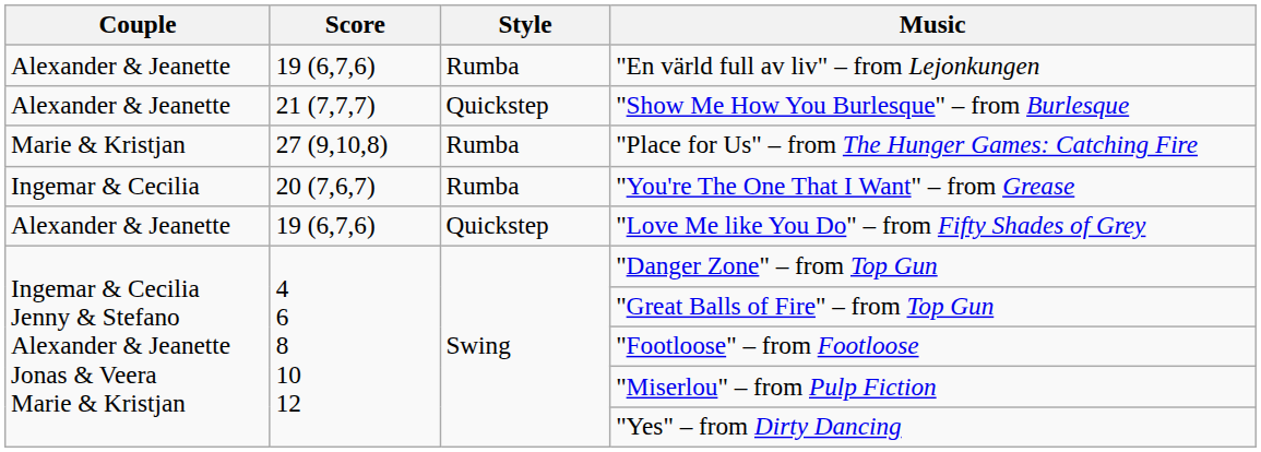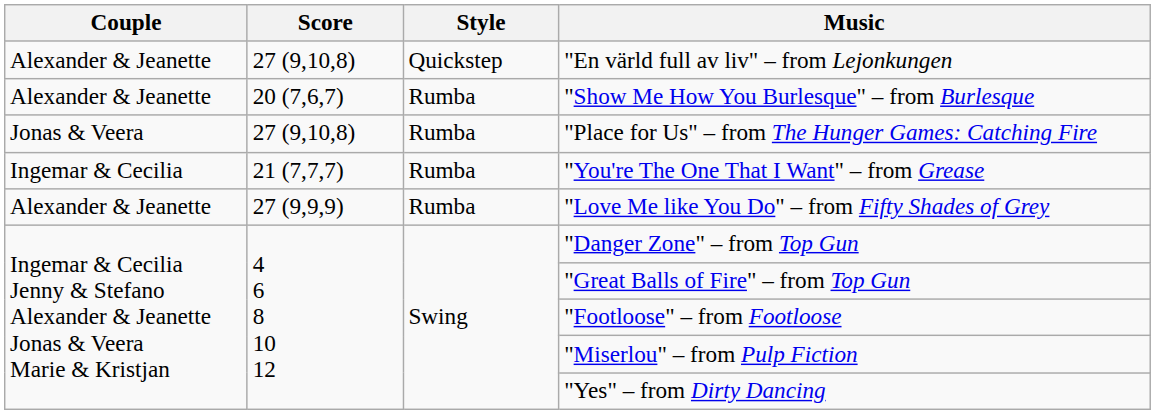 <table class="wikitable">
 <tr>
 <th width="160">Couple</th>
 <th width="100">Score</th>
 <th width="100">Style</th>
 <th width="400">Music</th>
 </tr>
 <tr>
 <td>Alexander & Jeanette</td>
-<td>19 (6,7,6)</td>
-<td>Rumba</td>
+<td>27 (9,10,8)</td>
+<td>Quickstep</td>
 <td>"En värld full av liv" – from <em>Lejonkungen</em></td>
 </tr>
 <tr>
 <td>Alexander & Jeanette</td>
-<td>21 (7,7,7)</td>
-<td>Quickstep</td>
+<td>20 (7,6,7)</td>
+<td>Rumba</td>
 <td>"<a href='#'>Show Me How You Burlesque</a>" – from <em><a href='#'>Burlesque</a></em></td>
 </tr>
 <tr>
-<td>Marie & Kristjan</td>
+<td>Jonas & Veera</td>
 <td>27 (9,10,8)</td>
 <td>Rumba</td>
 <td>"Place for Us" – from <em><a href='#'>The Hunger Games: Catching Fire</a></em></td>
 </tr>
 <tr>
 <td>Ingemar & Cecilia</td>
-<td>20 (7,6,7)</td>
+<td>21 (7,7,7)</td>
 <td>Rumba</td>
 <td>"<a href='#'>You're The One That I Want</a>" – from <em><a href='#'>Grease</a></em></td>
 </tr>
 <tr>
 <td>Alexander & Jeanette</td>
-<td>19 (6,7,6)</td>
-<td>Quickstep</td>
+<td>27 (9,9,9)</td>
+<td>Rumba</td>
 <td>"<a href='#'>Love Me like You Do</a>" – from <em><a href='#'>Fifty Shades of Grey</a></em></td>
 </tr>
 <tr>
 <td rowspan=5>Ingemar & Cecilia<br>Jenny & Stefano<br>Alexander & Jeanette<br>Jonas & Veera<br>Marie & Kristjan</td>
 <td rowspan=5>4<br>6<br>8<br>10<br>12</td>
 <td rowspan=5>Swing</td>
 <td>"<a href='#'>Danger Zone</a>" – from <em><a href='#'>Top Gun</a></em></td>
 </tr>
 <tr>
 <td>"<a href='#'>Great Balls of Fire</a>" – from <em><a href='#'>Top Gun</a></em></td>
 </tr>
 <tr>
 <td>"<a href='#'>Footloose</a>" – from <em><a href='#'>Footloose</a></em></td>
 </tr>
 <tr>
 <td>"<a href='#'>Miserlou</a>" – from <em><a href='#'>Pulp Fiction</a></em></td>
 </tr>
 <tr>
 <td>"Yes" – from <em><a href='#'>Dirty Dancing</a></em></td>
 </tr>
 </table>
